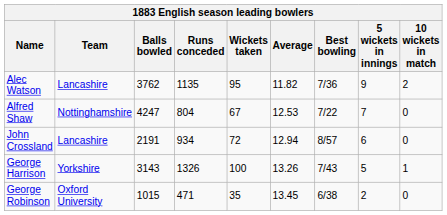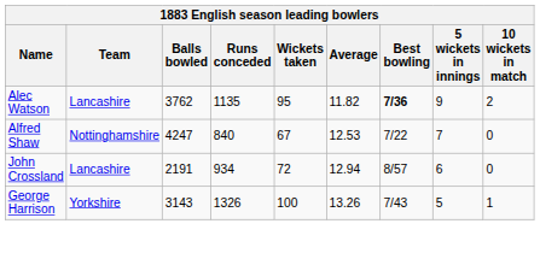 <table class="wikitable">
 <tr>
 <th bgcolor="#efefef" colspan="9">1883 English season leading bowlers</th>
 </tr>
 <tr bgcolor="#efefef">
 <th>Name</th>
 <th>Team</th>
 <th>Balls bowled</th>
 <th>Runs conceded</th>
 <th>Wickets taken</th>
 <th>Average</th>
 <th>Best bowling</th>
 <th>5 wickets<br>in innings</th>
 <th>10 wickets<br>in match</th>
 </tr>
 <tr>
 <td><a href='#'>Alec Watson</a></td>
 <td><a href='#'>Lancashire</a></td>
 <td>3762</td>
 <td>1135</td>
 <td>95</td>
 <td>11.82</td>
-<td>7/36</td>
+<td><strong>7/36</strong></td>
 <td>9</td>
 <td>2</td>
 </tr>
 <tr>
 <td><a href='#'>Alfred Shaw</a></td>
 <td><a href='#'>Nottinghamshire</a></td>
 <td>4247</td>
-<td>804</td>
+<td>840</td>
 <td>67</td>
 <td>12.53</td>
 <td>7/22</td>
 <td>7</td>
 <td>0</td>
 </tr>
 <tr>
 <td><a href='#'>John Crossland</a></td>
 <td><a href='#'>Lancashire</a></td>
 <td>2191</td>
 <td>934</td>
 <td>72</td>
 <td>12.94</td>
 <td>8/57</td>
 <td>6</td>
 <td>0</td>
 </tr>
 <tr>
 <td><a href='#'>George Harrison</a></td>
 <td><a href='#'>Yorkshire</a></td>
 <td>3143</td>
 <td>1326</td>
 <td>100</td>
 <td>13.26</td>
 <td>7/43</td>
 <td>5</td>
 <td>1</td>
 </tr>
-<tr>
-<td><a href='#'>George Robinson</a></td>
-<td><a href='#'>Oxford University</a></td>
-<td>1015</td>
-<td>471</td>
-<td>35</td>
-<td>13.45</td>
-<td>6/38</td>
-<td>2</td>
-<td>0</td>
-</tr>
 </table>
